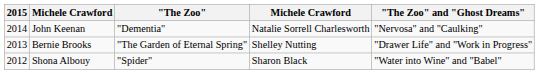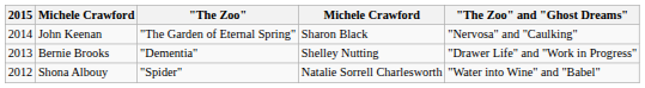 <table class="wikitable">
 <tr>
 <th>2015</th>
 <th>Michele Crawford</th>
 <th>"The Zoo"</th>
 <th>Michele Crawford</th>
 <th>"The Zoo" and "Ghost Dreams"</th>
 </tr>
 <tr>
 <td>2014</td>
 <td>John Keenan</td>
-<td>"Dementia"</td>
-<td>Natalie Sorrell Charlesworth</td>
+<td>"The Garden of Eternal Spring"</td>
+<td>Sharon Black</td>
 <td>"Nervosa" and "Caulking"</td>
 </tr>
 <tr>
 <td>2013</td>
 <td>Bernie Brooks</td>
-<td>"The Garden of Eternal Spring"</td>
+<td>"Dementia"</td>
 <td>Shelley Nutting</td>
 <td>"Drawer Life" and "Work in Progress"</td>
 </tr>
 <tr>
 <td>2012</td>
 <td>Shona Albouy</td>
 <td>"Spider"</td>
-<td>Sharon Black</td>
+<td>Natalie Sorrell Charlesworth</td>
 <td>"Water into Wine" and "Babel"</td>
 </tr>
 </table>
